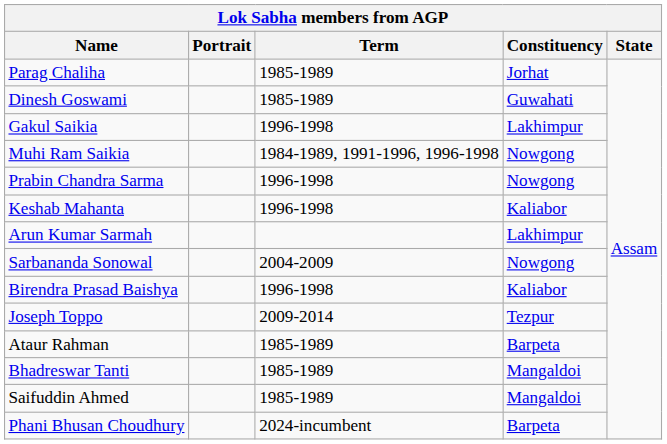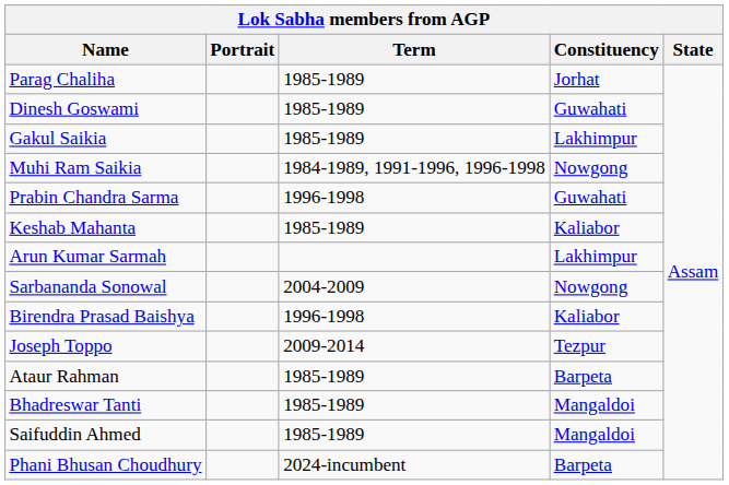 <table class="wikitable">
 <tr>
 <th colspan="5"><a href='#'>Lok Sabha</a> members from AGP</th>
 </tr>
 <tr>
 <th>Name</th>
 <th>Portrait</th>
 <th>Term</th>
 <th>Constituency</th>
 <th>State</th>
 </tr>
 <tr>
 <td><a href='#'>Parag Chaliha</a></td>
 <td></td>
 <td>1985-1989</td>
 <td><a href='#'>Jorhat</a></td>
 <td rowspan="14"><a href='#'>Assam</a></td>
 </tr>
 <tr>
 <td><a href='#'>Dinesh Goswami</a></td>
 <td></td>
 <td>1985-1989</td>
 <td><a href='#'>Guwahati</a></td>
 </tr>
 <tr>
 <td><a href='#'>Gakul Saikia</a></td>
 <td></td>
-<td>1996-1998</td>
+<td>1985-1989</td>
 <td><a href='#'>Lakhimpur</a></td>
 </tr>
 <tr>
 <td><a href='#'>Muhi Ram Saikia</a></td>
 <td></td>
 <td>1984-1989, 1991-1996, 1996-1998</td>
 <td><a href='#'>Nowgong</a></td>
 </tr>
 <tr>
 <td><a href='#'>Prabin Chandra Sarma</a></td>
 <td></td>
 <td>1996-1998</td>
-<td><a href='#'>Nowgong</a></td>
+<td><a href='#'>Guwahati</a></td>
 </tr>
 <tr>
 <td><a href='#'>Keshab Mahanta</a></td>
 <td></td>
-<td>1996-1998</td>
+<td>1985-1989</td>
 <td><a href='#'>Kaliabor</a></td>
 </tr>
 <tr>
 <td><a href='#'>Arun Kumar Sarmah</a></td>
 <td></td>
 <td></td>
 <td><a href='#'>Lakhimpur</a></td>
 </tr>
 <tr>
 <td><a href='#'>Sarbananda Sonowal</a></td>
 <td></td>
 <td>2004-2009</td>
 <td><a href='#'>Nowgong</a></td>
 </tr>
 <tr>
 <td><a href='#'>Birendra Prasad Baishya</a></td>
 <td></td>
 <td>1996-1998</td>
 <td><a href='#'>Kaliabor</a></td>
 </tr>
 <tr>
 <td><a href='#'>Joseph Toppo</a></td>
 <td></td>
 <td>2009-2014</td>
 <td><a href='#'>Tezpur</a></td>
 </tr>
 <tr>
 <td>Ataur Rahman</td>
 <td></td>
 <td>1985-1989</td>
 <td><a href='#'>Barpeta</a></td>
 </tr>
 <tr>
 <td><a href='#'>Bhadreswar Tanti</a></td>
 <td></td>
 <td>1985-1989</td>
 <td><a href='#'>Mangaldoi</a></td>
 </tr>
 <tr>
 <td>Saifuddin Ahmed</td>
 <td></td>
 <td>1985-1989</td>
 <td><a href='#'>Mangaldoi</a></td>
 </tr>
 <tr>
 <td><a href='#'>Phani Bhusan Choudhury</a></td>
 <td></td>
 <td>2024-incumbent</td>
 <td><a href='#'>Barpeta</a></td>
 </tr>
 </table>
